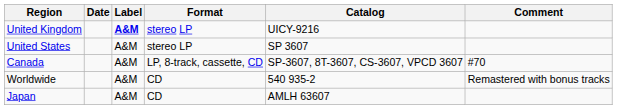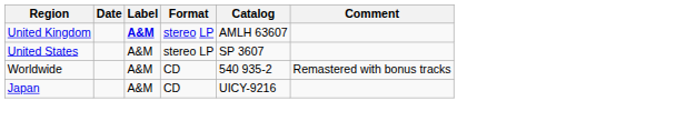 <table class="wikitable">
 <tr>
 <th>Region</th>
 <th>Date</th>
 <th>Label</th>
 <th>Format</th>
 <th>Catalog</th>
 <th>Comment</th>
 </tr>
 <tr>
 <td><a href='#'>United Kingdom</a></td>
 <td></td>
 <td><strong><a href='#'>A&M</a></strong></td>
 <td><a href='#'>stereo</a> <a href='#'>LP</a></td>
-<td>UICY-9216</td>
+<td>AMLH 63607</td>
 <td></td>
 </tr>
 <tr>
 <td><a href='#'>United States</a></td>
 <td></td>
 <td>A&M</td>
 <td>stereo LP</td>
 <td>SP 3607</td>
 <td></td>
-</tr>
-<tr>
-<td><a href='#'>Canada</a></td>
-<td></td>
-<td>A&M</td>
-<td>LP, 8-track, cassette, <a href='#'>CD</a></td>
-<td>SP-3607, 8T-3607, CS-3607, VPCD 3607</td>
-<td>#70 </td>
 </tr>
 <tr>
 <td>Worldwide</td>
 <td></td>
 <td>A&M</td>
 <td>CD</td>
 <td>540 935-2</td>
 <td>Remastered with bonus tracks</td>
 </tr>
 <tr>
 <td><a href='#'>Japan</a></td>
 <td></td>
 <td>A&M</td>
 <td>CD</td>
-<td>AMLH 63607</td>
+<td>UICY-9216</td>
 <td></td>
 </tr>
 </table>
